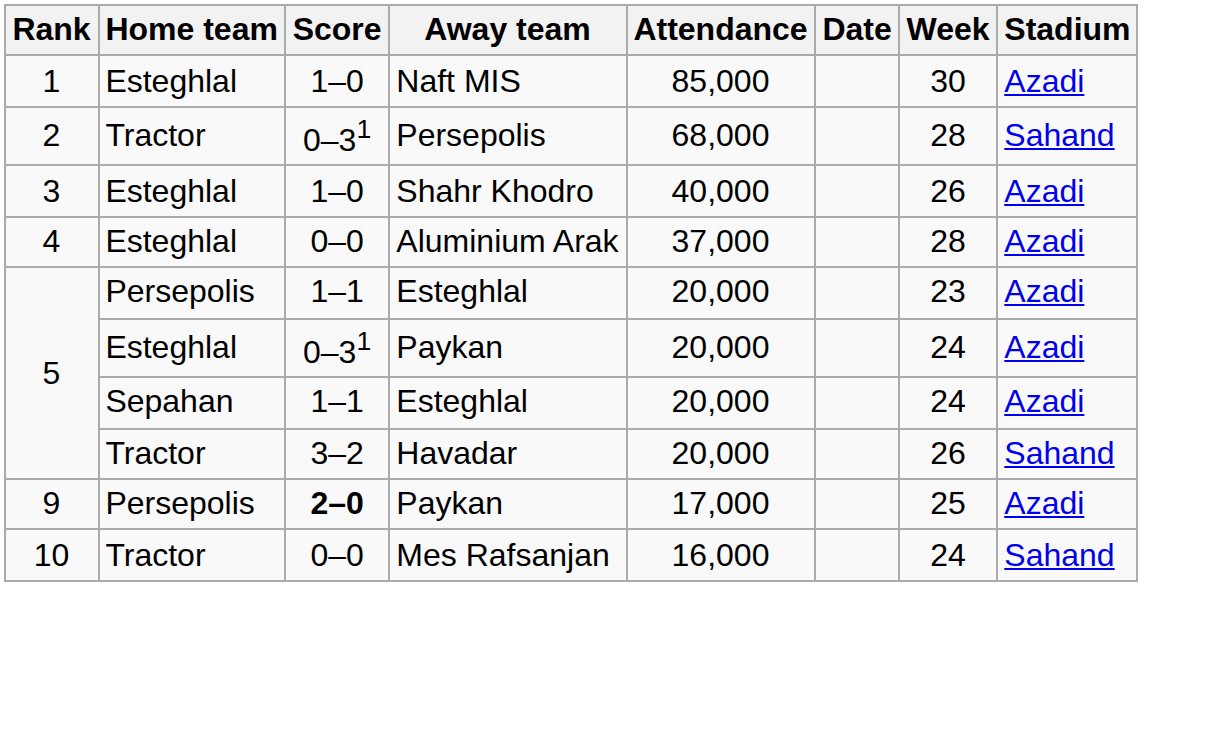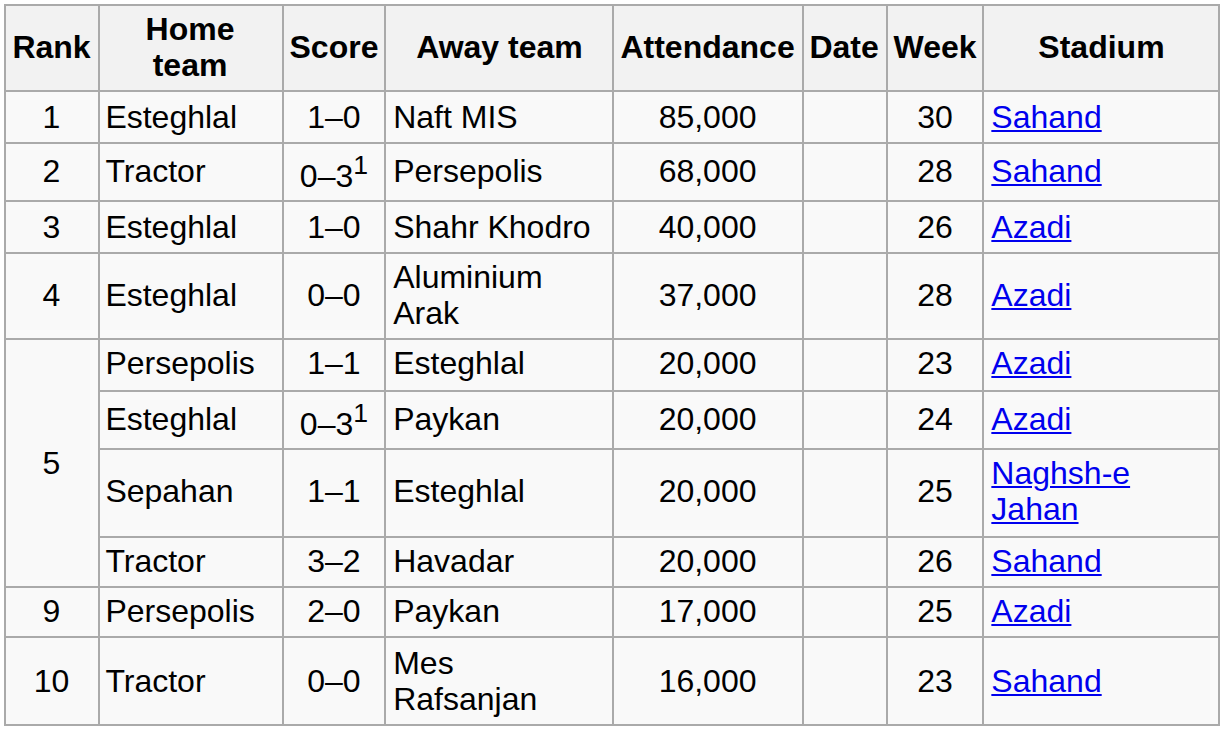 <table class="wikitable sortable">
 <tr>
 <th>Rank</th>
 <th>Home team</th>
 <th>Score</th>
 <th>Away team</th>
 <th>Attendance</th>
 <th>Date</th>
 <th>Week</th>
 <th>Stadium</th>
 </tr>
 <tr>
 <td align=center>1</td>
 <td>Esteghlal</td>
 <td align=center>1–0</td>
 <td>Naft MIS</td>
 <td align=center>85,000</td>
 <td></td>
 <td align=center>30</td>
-<td><a href='#'>Azadi</a></td>
+<td><a href='#'>Sahand</a></td>
 </tr>
 <tr>
 <td align=center>2</td>
 <td>Tractor</td>
 <td align=center>0–3<sup>1</sup></td>
 <td>Persepolis</td>
 <td align=center>68,000</td>
 <td></td>
 <td align=center>28</td>
 <td><a href='#'>Sahand</a></td>
 </tr>
 <tr>
 <td align=center>3</td>
 <td>Esteghlal</td>
 <td align=center>1–0</td>
 <td>Shahr Khodro</td>
 <td align=center>40,000</td>
 <td></td>
 <td align=center>26</td>
 <td><a href='#'>Azadi</a></td>
 </tr>
 <tr>
 <td align=center>4</td>
 <td>Esteghlal</td>
 <td align=center>0–0</td>
 <td>Aluminium Arak</td>
 <td align=center>37,000</td>
 <td></td>
 <td align=center>28</td>
 <td><a href='#'>Azadi</a></td>
 </tr>
 <tr>
 <td align=center rowspan="4">5</td>
 <td>Persepolis</td>
 <td align=center>1–1</td>
 <td>Esteghlal</td>
 <td align=center>20,000</td>
 <td></td>
 <td align=center>23</td>
 <td><a href='#'>Azadi</a></td>
 </tr>
 <tr>
 <td>Esteghlal</td>
 <td align=center>0–3<sup>1</sup></td>
 <td>Paykan</td>
 <td align=center>20,000</td>
 <td></td>
 <td align=center>24</td>
 <td><a href='#'>Azadi</a></td>
 </tr>
 <tr>
 <td>Sepahan</td>
 <td align=center>1–1</td>
 <td>Esteghlal</td>
 <td align=center>20,000</td>
 <td></td>
-<td align=center>24</td>
-<td><a href='#'>Azadi</a></td>
+<td align=center>25</td>
+<td><a href='#'>Naghsh-e Jahan</a></td>
 </tr>
 <tr>
 <td>Tractor</td>
 <td align=center>3–2</td>
 <td>Havadar</td>
 <td align=center>20,000</td>
 <td></td>
 <td align=center>26</td>
 <td><a href='#'>Sahand</a></td>
 </tr>
 <tr>
 <td align=center>9</td>
 <td>Persepolis</td>
-<td align=center><strong>2–0</strong></td>
+<td align=center>2–0</td>
 <td>Paykan</td>
 <td align=center>17,000</td>
 <td></td>
 <td align=center>25</td>
 <td><a href='#'>Azadi</a></td>
 </tr>
 <tr>
 <td align=center>10</td>
 <td>Tractor</td>
 <td align=center>0–0</td>
 <td>Mes Rafsanjan</td>
 <td align=center>16,000</td>
 <td></td>
-<td align=center>24</td>
+<td align=center>23</td>
 <td><a href='#'>Sahand</a></td>
 </tr>
 </table>
